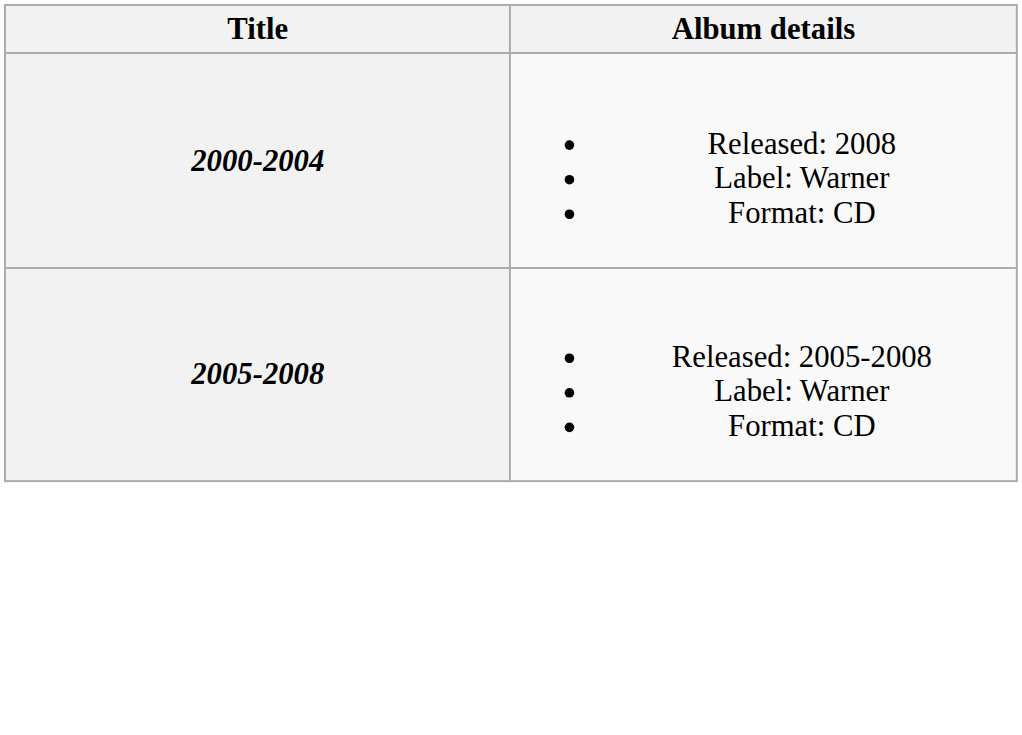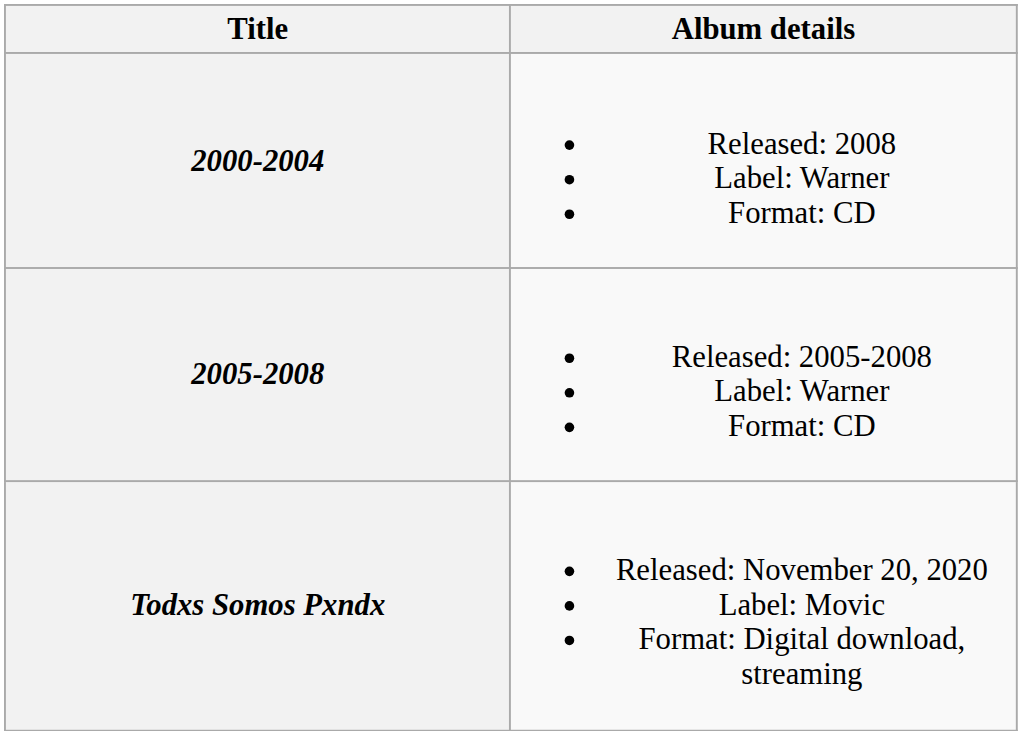 <table class="wikitable plainrowheaders" style="text-align:center;">
 <tr>
 <th scope="col" style="width:16em;">Title</th>
 <th scope="col" style="width:16em;">Album details</th>
 </tr>
 <tr>
 <th scope="row"><em>2000-2004</em></th>
 <td><br><ul><li>Released: 2008</li><li>Label: Warner</li><li>Format: CD</li></ul></td>
 </tr>
 <tr>
 <th scope="row"><em>2005-2008</em></th>
 <td><br><ul><li>Released: 2005-2008</li><li>Label: Warner</li><li>Format: CD</li></ul></td>
 </tr>
+<tr>
+<th scope="row"><em>Todxs Somos Pxndx</em></th>
+<td><br><ul><li>Released: November 20, 2020</li><li>Label: Movic</li><li>Format: Digital download, streaming</li></ul></td>
+</tr>
 </table>
